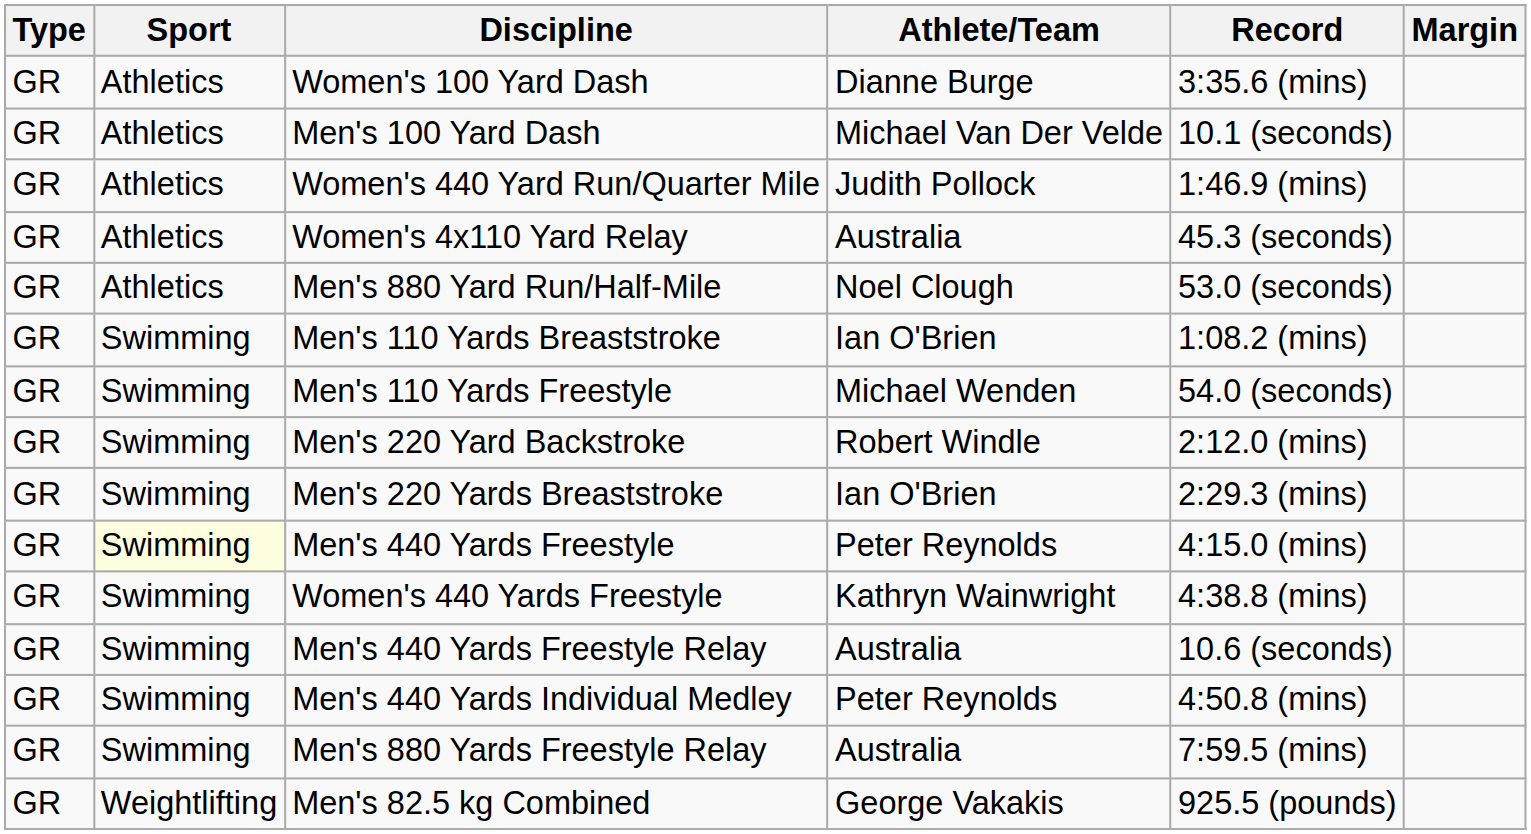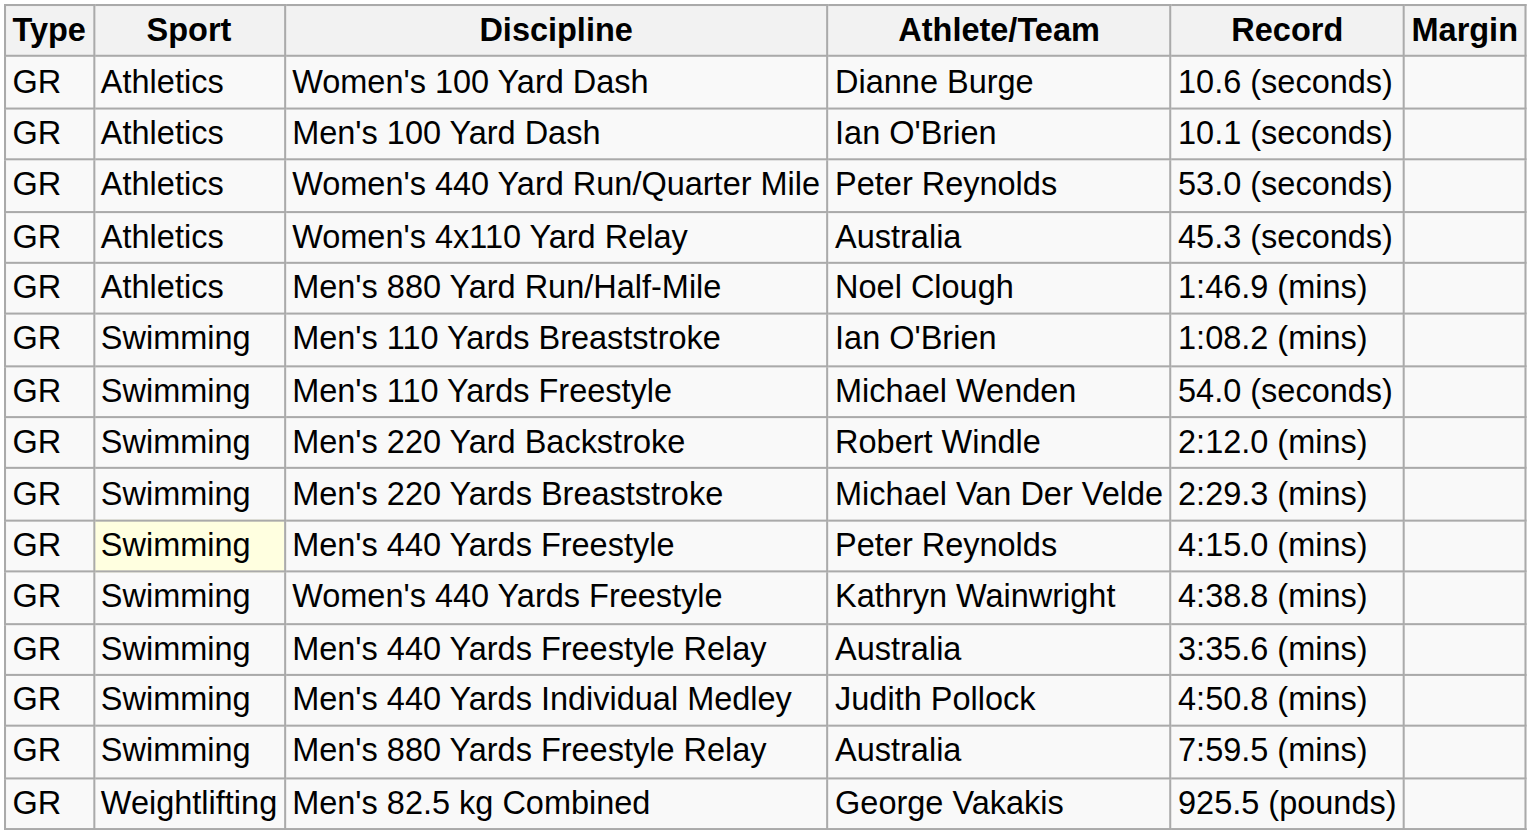 <table class="wikitable">
 <tr>
 <th>Type</th>
 <th>Sport</th>
 <th>Discipline</th>
 <th>Athlete/Team</th>
 <th>Record</th>
 <th>Margin</th>
 </tr>
 <tr>
 <td>GR</td>
 <td>Athletics</td>
 <td>Women's 100 Yard Dash</td>
 <td>Dianne Burge</td>
-<td>3:35.6 (mins)</td>
+<td>10.6 (seconds)</td>
 <td></td>
 </tr>
 <tr>
 <td>GR</td>
 <td>Athletics</td>
 <td>Men's 100 Yard Dash</td>
-<td>Michael Van Der Velde</td>
+<td>Ian O'Brien</td>
 <td>10.1 (seconds)</td>
 <td></td>
 </tr>
 <tr>
 <td>GR</td>
 <td>Athletics</td>
 <td>Women's 440 Yard Run/Quarter Mile</td>
-<td>Judith Pollock</td>
-<td>1:46.9 (mins)</td>
+<td>Peter Reynolds</td>
+<td>53.0 (seconds)</td>
 <td></td>
 </tr>
 <tr>
 <td>GR</td>
 <td>Athletics</td>
 <td>Women's 4x110 Yard Relay</td>
 <td>Australia</td>
 <td>45.3 (seconds)</td>
 <td></td>
 </tr>
 <tr>
 <td>GR</td>
 <td>Athletics</td>
 <td>Men's 880 Yard Run/Half-Mile</td>
 <td>Noel Clough</td>
-<td>53.0 (seconds)</td>
+<td>1:46.9 (mins)</td>
 <td></td>
 </tr>
 <tr>
 <td>GR</td>
 <td>Swimming</td>
 <td>Men's 110 Yards Breaststroke</td>
 <td>Ian O'Brien</td>
 <td>1:08.2 (mins)</td>
 <td></td>
 </tr>
 <tr>
 <td>GR</td>
 <td>Swimming</td>
 <td>Men's 110 Yards Freestyle</td>
 <td>Michael Wenden</td>
 <td>54.0 (seconds)</td>
 <td></td>
 </tr>
 <tr>
 <td>GR</td>
 <td>Swimming</td>
 <td>Men's 220 Yard Backstroke</td>
 <td>Robert Windle</td>
 <td>2:12.0 (mins)</td>
 <td></td>
 </tr>
 <tr>
 <td>GR</td>
 <td>Swimming</td>
 <td>Men's 220 Yards Breaststroke</td>
-<td>Ian O'Brien</td>
+<td>Michael Van Der Velde</td>
 <td>2:29.3 (mins)</td>
 <td></td>
 </tr>
 <tr>
 <td>GR</td>
 <td style="background: lightyellow;">Swimming</td>
 <td>Men's 440 Yards Freestyle</td>
 <td>Peter Reynolds</td>
 <td>4:15.0 (mins)</td>
 <td></td>
 </tr>
 <tr>
 <td>GR</td>
 <td>Swimming</td>
 <td>Women's 440 Yards Freestyle</td>
 <td>Kathryn Wainwright</td>
 <td>4:38.8 (mins)</td>
 <td></td>
 </tr>
 <tr>
 <td>GR</td>
 <td>Swimming</td>
 <td>Men's 440 Yards Freestyle Relay</td>
 <td>Australia</td>
-<td>10.6 (seconds)</td>
+<td>3:35.6 (mins)</td>
 <td></td>
 </tr>
 <tr>
 <td>GR</td>
 <td>Swimming</td>
 <td>Men's 440 Yards Individual Medley</td>
-<td>Peter Reynolds</td>
+<td>Judith Pollock</td>
 <td>4:50.8 (mins)</td>
 <td></td>
 </tr>
 <tr>
 <td>GR</td>
 <td>Swimming</td>
 <td>Men's 880 Yards Freestyle Relay</td>
 <td>Australia</td>
 <td>7:59.5 (mins)</td>
 <td></td>
 </tr>
 <tr>
 <td>GR</td>
 <td>Weightlifting</td>
 <td>Men's 82.5 kg Combined</td>
 <td>George Vakakis</td>
 <td>925.5 (pounds)</td>
 <td></td>
 </tr>
 <tr>
 </tr>
 </table>
